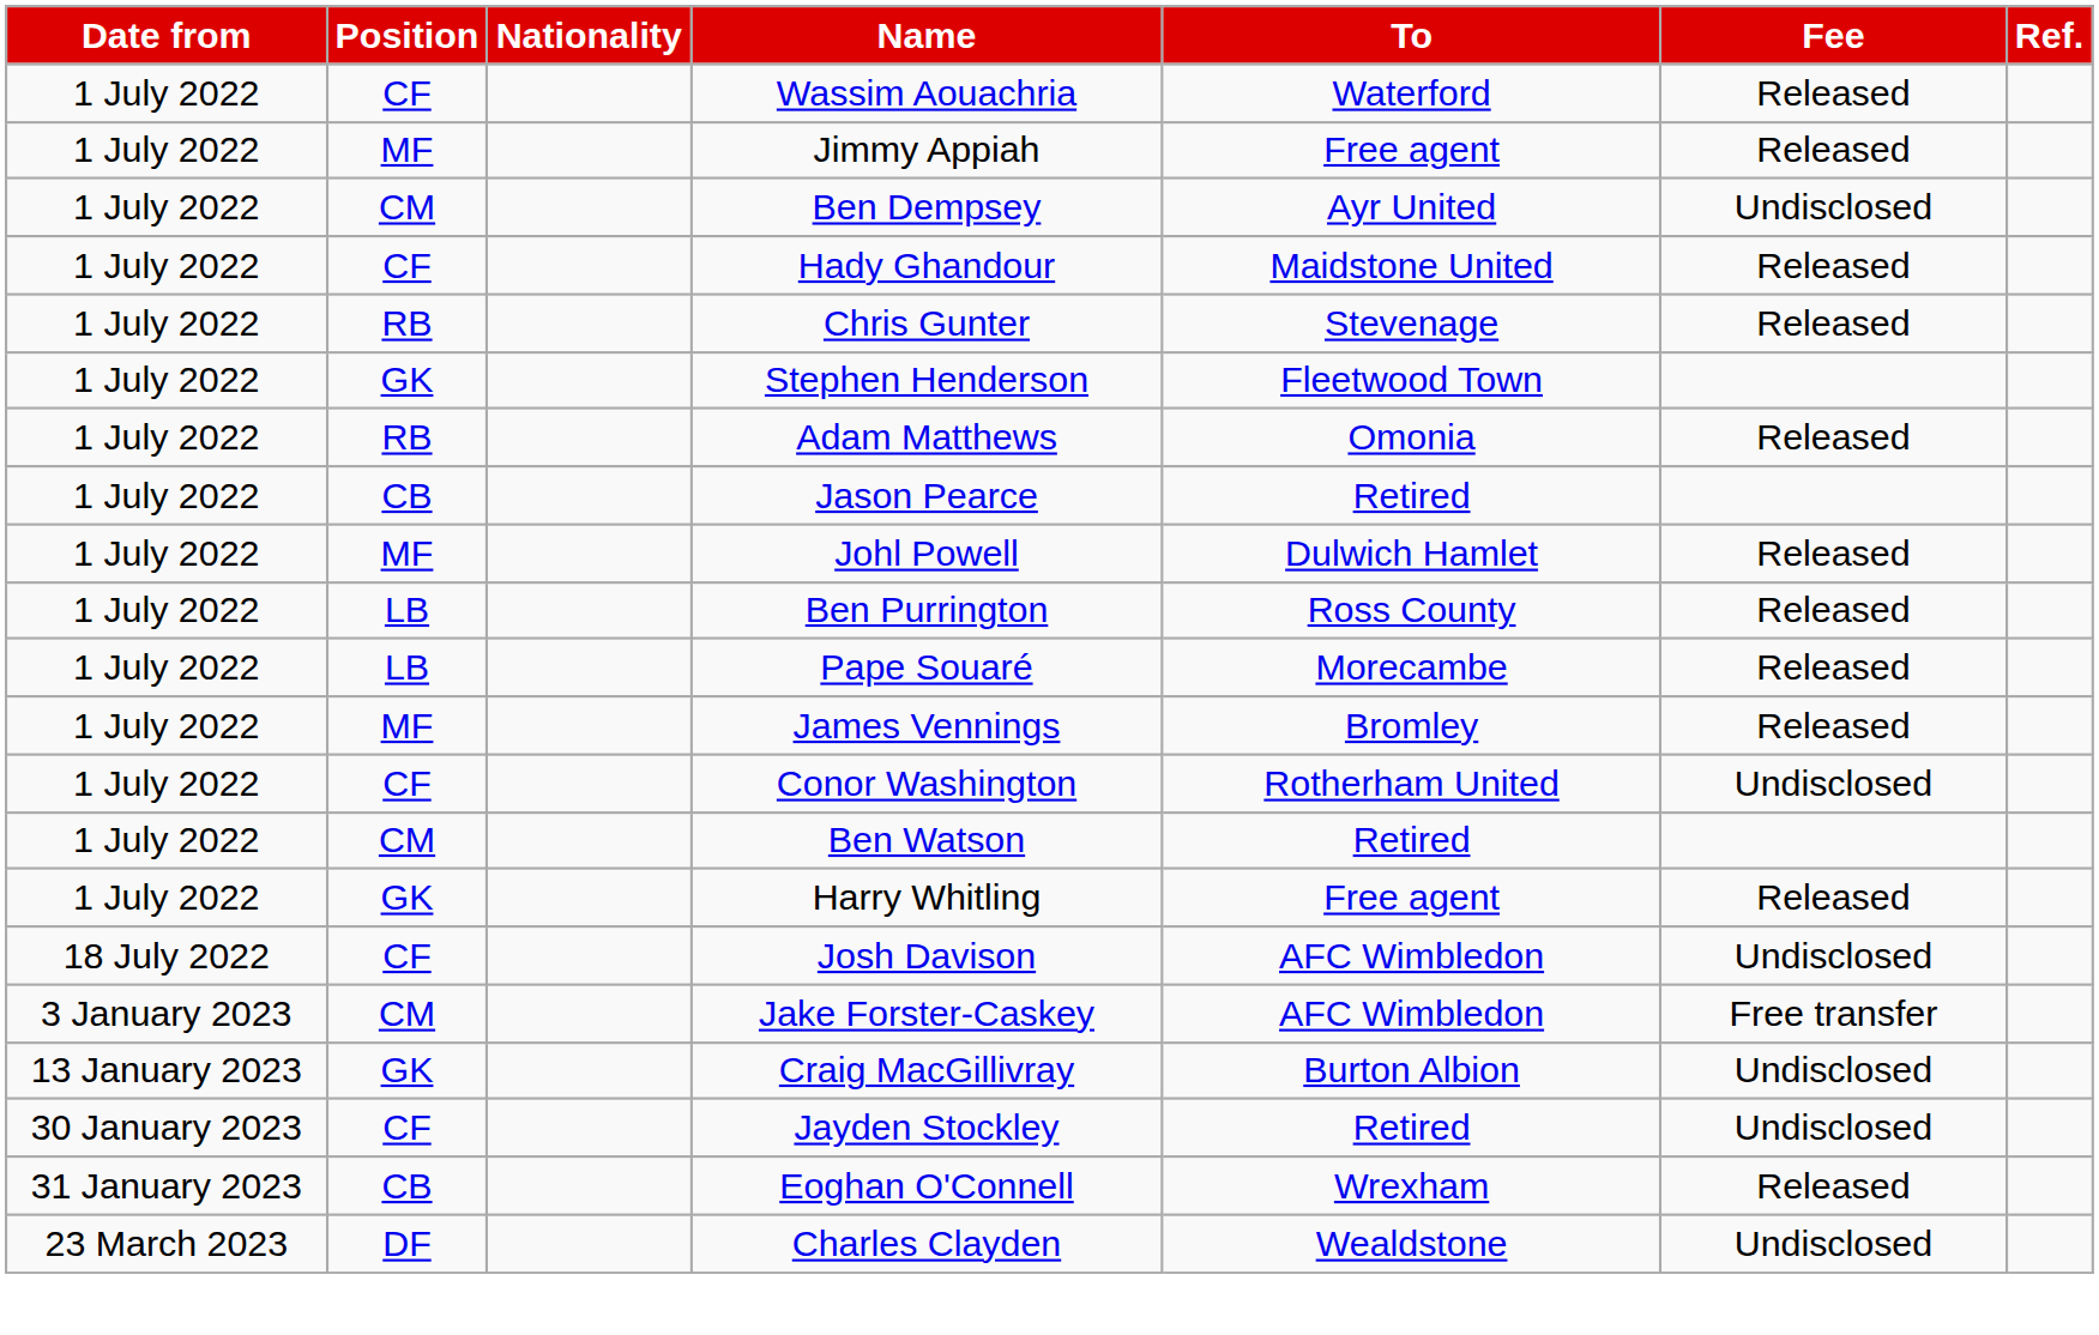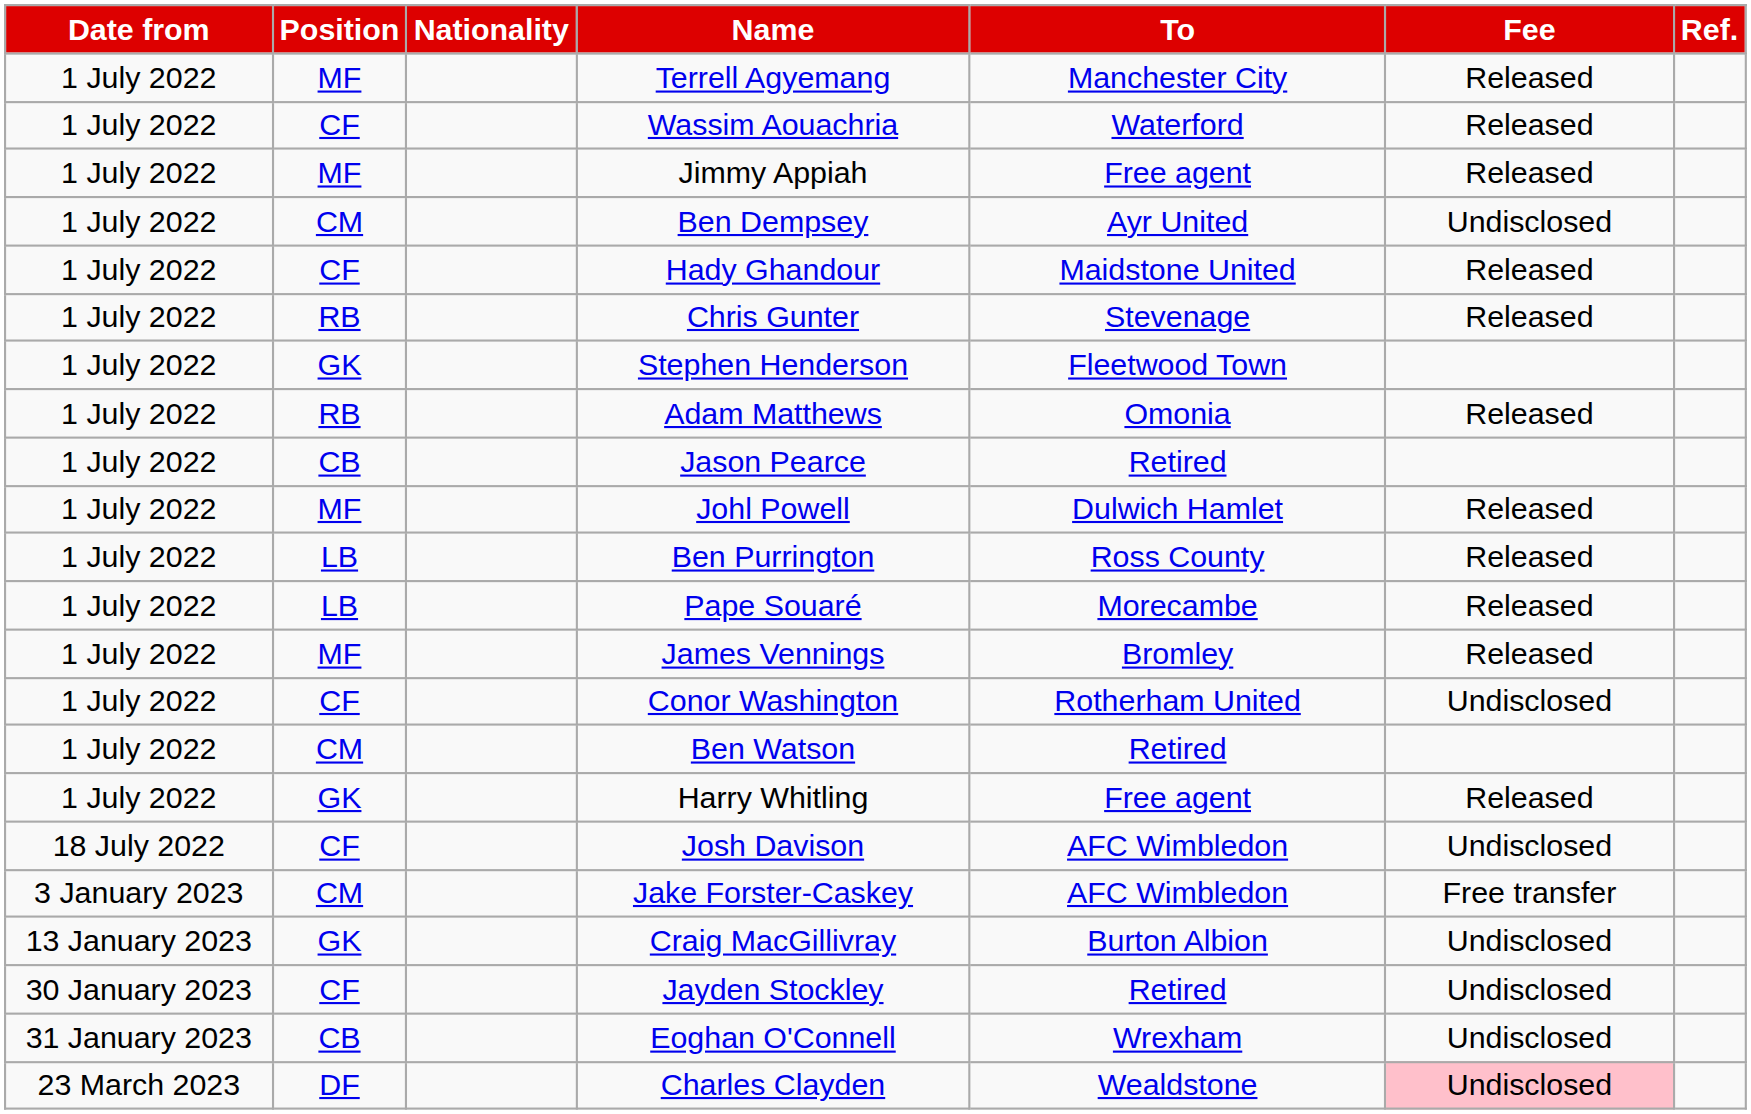 <table class="wikitable"  style="text-align:center; font-size:90%; ">
 <tr>
 <th style="background:#DD0000; color:white; width:120px;">Date from</th>
 <th style="background:#DD0000; color:white; width:50px;">Position</th>
 <th style="background:#DD0000; color:white; width:50px;">Nationality</th>
 <th style="background:#DD0000; color:white; width:180px;">Name</th>
 <th style="background:#DD0000; color:white; width:190px;">To</th>
 <th style="background:#DD0000; color:white; width:130px;">Fee</th>
 <th style="background:#DD0000; color:white; width:25px;">Ref.</th>
+</tr>
+<tr>
+<td>1 July 2022</td>
+<td><a href='#'>MF</a></td>
+<td></td>
+<td><a href='#'>Terrell Agyemang</a></td>
+<td> <a href='#'>Manchester City</a></td>
+<td>Released</td>
+<td></td>
 </tr>
 <tr>
 <td>1 July 2022</td>
 <td><a href='#'>CF</a></td>
 <td></td>
 <td><a href='#'>Wassim Aouachria</a></td>
 <td> <a href='#'>Waterford</a></td>
 <td>Released</td>
 <td></td>
 </tr>
 <tr>
 <td>1 July 2022</td>
 <td><a href='#'>MF</a></td>
 <td></td>
 <td>Jimmy Appiah</td>
 <td> <a href='#'>Free agent</a></td>
 <td>Released</td>
 <td></td>
 </tr>
 <tr>
 <td>1 July 2022</td>
 <td><a href='#'>CM</a></td>
 <td></td>
 <td><a href='#'>Ben Dempsey</a></td>
 <td> <a href='#'>Ayr United</a></td>
 <td>Undisclosed</td>
 <td></td>
 </tr>
 <tr>
 <td>1 July 2022</td>
 <td><a href='#'>CF</a></td>
 <td></td>
 <td><a href='#'>Hady Ghandour</a></td>
 <td> <a href='#'>Maidstone United</a></td>
 <td>Released</td>
 <td></td>
 </tr>
 <tr>
 <td>1 July 2022</td>
 <td><a href='#'>RB</a></td>
 <td></td>
 <td><a href='#'>Chris Gunter</a></td>
 <td> <a href='#'>Stevenage</a></td>
 <td>Released</td>
 <td></td>
 </tr>
 <tr>
 <td>1 July 2022</td>
 <td><a href='#'>GK</a></td>
 <td></td>
 <td><a href='#'>Stephen Henderson</a></td>
 <td> <a href='#'>Fleetwood Town</a></td>
 <td></td>
 <td></td>
 </tr>
 <tr>
 <td>1 July 2022</td>
 <td><a href='#'>RB</a></td>
 <td></td>
 <td><a href='#'>Adam Matthews</a></td>
 <td> <a href='#'>Omonia</a></td>
 <td>Released</td>
 <td></td>
 </tr>
 <tr>
 <td>1 July 2022</td>
 <td><a href='#'>CB</a></td>
 <td></td>
 <td><a href='#'>Jason Pearce</a></td>
 <td> <a href='#'>Retired</a></td>
 <td></td>
 <td></td>
 </tr>
 <tr>
 <td>1 July 2022</td>
 <td><a href='#'>MF</a></td>
 <td></td>
 <td><a href='#'>Johl Powell</a></td>
 <td> <a href='#'>Dulwich Hamlet</a></td>
 <td>Released</td>
 <td></td>
 </tr>
 <tr>
 <td>1 July 2022</td>
 <td><a href='#'>LB</a></td>
 <td></td>
 <td><a href='#'>Ben Purrington</a></td>
 <td> <a href='#'>Ross County</a></td>
 <td>Released</td>
 <td></td>
 </tr>
 <tr>
 <td>1 July 2022</td>
 <td><a href='#'>LB</a></td>
 <td></td>
 <td><a href='#'>Pape Souaré</a></td>
 <td> <a href='#'>Morecambe</a></td>
 <td>Released</td>
 <td></td>
 </tr>
 <tr>
 <td>1 July 2022</td>
 <td><a href='#'>MF</a></td>
 <td></td>
 <td><a href='#'>James Vennings</a></td>
 <td> <a href='#'>Bromley</a></td>
 <td>Released</td>
 <td></td>
 </tr>
 <tr>
 <td>1 July 2022</td>
 <td><a href='#'>CF</a></td>
 <td></td>
 <td><a href='#'>Conor Washington</a></td>
 <td> <a href='#'>Rotherham United</a></td>
 <td>Undisclosed</td>
 <td></td>
 </tr>
 <tr>
 <td>1 July 2022</td>
 <td><a href='#'>CM</a></td>
 <td></td>
 <td><a href='#'>Ben Watson</a></td>
 <td> <a href='#'>Retired</a></td>
 <td></td>
 <td></td>
 </tr>
 <tr>
 <td>1 July 2022</td>
 <td><a href='#'>GK</a></td>
 <td></td>
 <td>Harry Whitling</td>
 <td> <a href='#'>Free agent</a></td>
 <td>Released</td>
 <td></td>
 </tr>
 <tr>
 <td>18 July 2022</td>
 <td><a href='#'>CF</a></td>
 <td></td>
 <td><a href='#'>Josh Davison</a></td>
 <td> <a href='#'>AFC Wimbledon</a></td>
 <td>Undisclosed</td>
 <td></td>
 </tr>
 <tr>
 <td>3 January 2023</td>
 <td><a href='#'>CM</a></td>
 <td></td>
 <td><a href='#'>Jake Forster-Caskey</a></td>
 <td> <a href='#'>AFC Wimbledon</a></td>
 <td>Free transfer</td>
 <td></td>
 </tr>
 <tr>
 <td>13 January 2023</td>
 <td><a href='#'>GK</a></td>
 <td></td>
 <td><a href='#'>Craig MacGillivray</a></td>
 <td> <a href='#'>Burton Albion</a></td>
 <td>Undisclosed</td>
 <td></td>
 </tr>
 <tr>
 <td>30 January 2023</td>
 <td><a href='#'>CF</a></td>
 <td></td>
 <td><a href='#'>Jayden Stockley</a></td>
 <td> <a href='#'>Retired</a></td>
 <td>Undisclosed</td>
 <td></td>
 </tr>
 <tr>
 <td>31 January 2023</td>
 <td><a href='#'>CB</a></td>
 <td></td>
 <td><a href='#'>Eoghan O'Connell</a></td>
 <td> <a href='#'>Wrexham</a></td>
-<td>Released</td>
+<td>Undisclosed</td>
 <td></td>
 </tr>
 <tr>
 <td>23 March 2023</td>
 <td><a href='#'>DF</a></td>
 <td></td>
 <td><a href='#'>Charles Clayden</a></td>
 <td> <a href='#'>Wealdstone</a></td>
-<td>Undisclosed</td>
+<td style="background: pink;">Undisclosed</td>
 <td></td>
 </tr>
 </table>
